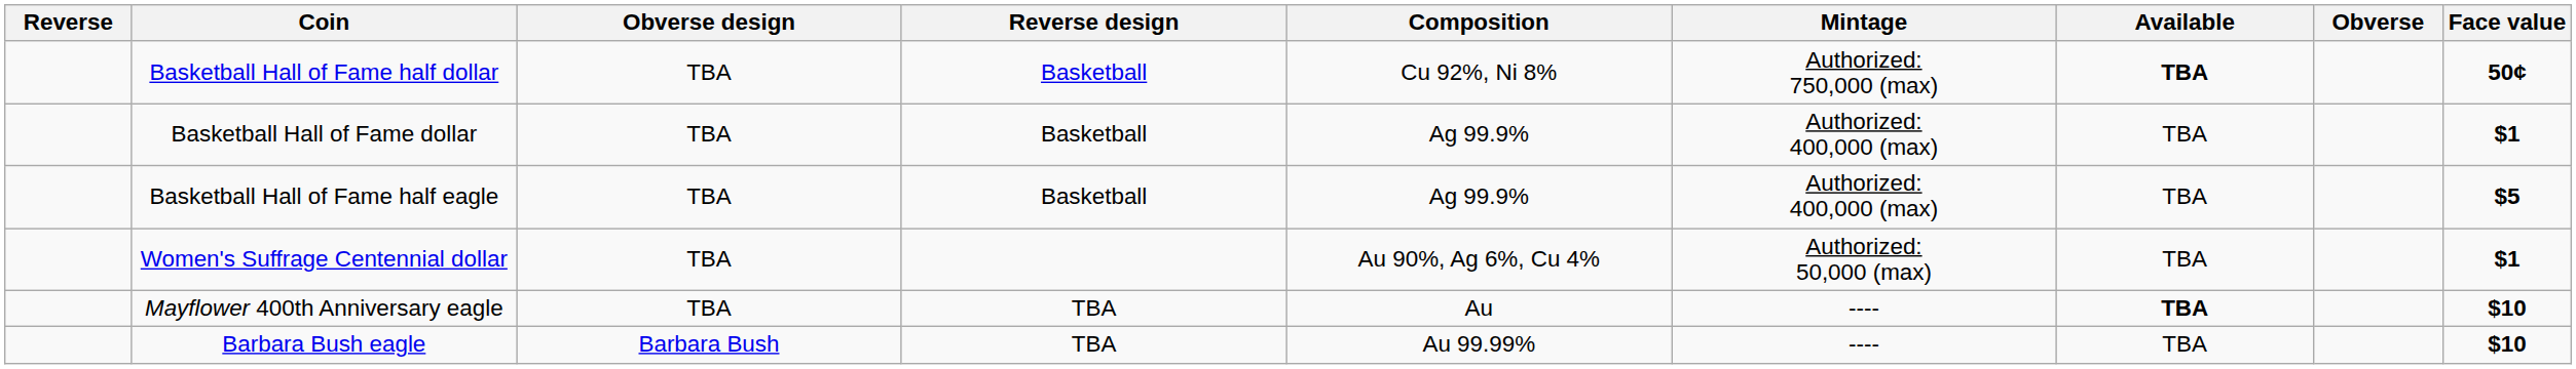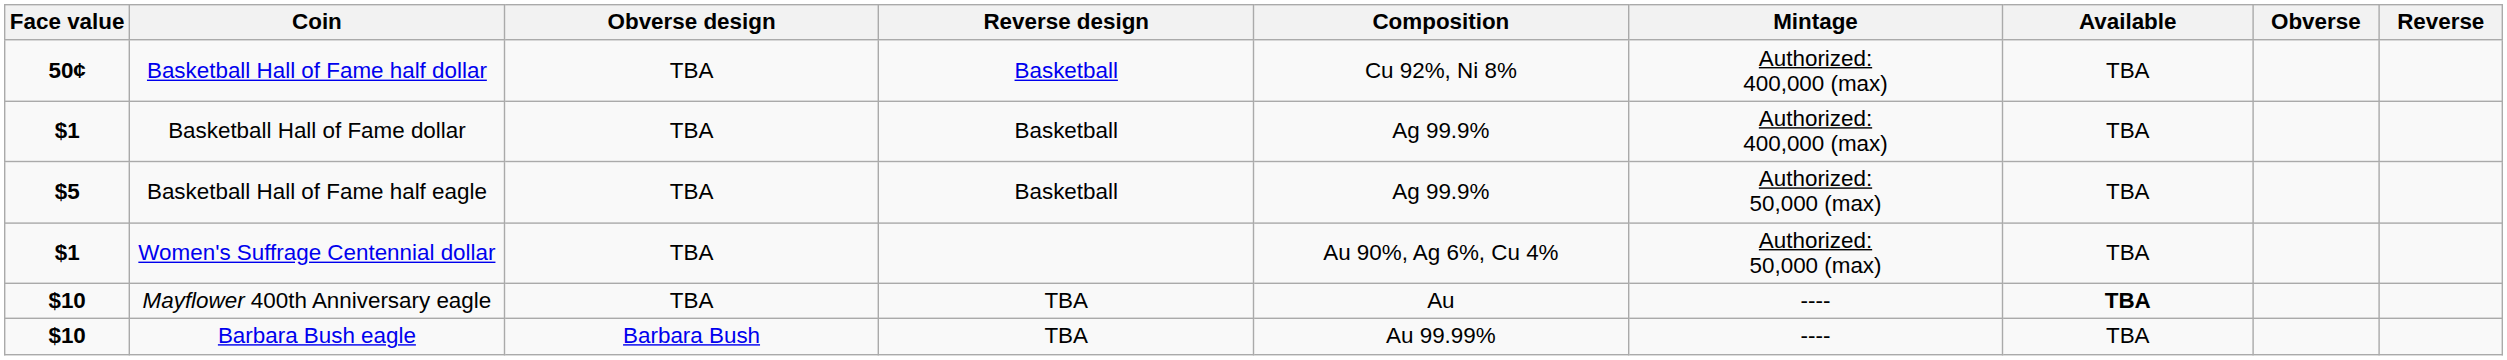 <table class="wikitable">
 <tr>
-<th>Reverse</th>
+<th width="5%">Face value</th>
 <th width="15%">Coin</th>
 <th width="15%">Obverse design</th>
 <th width="15%">Reverse design</th>
 <th width="15%">Composition</th>
 <th width="15%">Mintage</th>
 <th width="10%">Available</th>
 <th>Obverse</th>
-<th width="5%">Face value</th>
+<th>Reverse</th>
 </tr>
 <tr>
-<td align="center"></td>
+<td align="center"><strong>50¢</strong></td>
 <td align="center"><a href='#'>Basketball Hall of Fame half dollar</a></td>
 <td align="center">TBA</td>
 <td align="center"><a href='#'>Basketball</a></td>
 <td align="center">Cu 92%, Ni 8%</td>
-<td align="center"><u>Authorized:</u><br>750,000 (max)</td>
-<td align="center"><strong>TBA</strong></td>
+<td align="center"><u>Authorized:</u><br>400,000 (max)</td>
+<td align="center">TBA</td>
 <td align="center"></td>
-<td align="center"><strong>50¢</strong></td>
+<td align="center"></td>
 </tr>
 <tr>
-<td></td>
+<td align="center"><strong>$1</strong></td>
 <td align="center">Basketball Hall of Fame dollar</td>
 <td align="center">TBA</td>
 <td align="center">Basketball</td>
 <td align="center">Ag 99.9%</td>
 <td align="center"><u>Authorized:</u><br>400,000 (max)</td>
 <td align="center">TBA</td>
 <td></td>
-<td align="center"><strong>$1</strong></td>
+<td></td>
 </tr>
 <tr>
-<td></td>
+<td align="center"><strong>$5</strong></td>
 <td align="center">Basketball Hall of Fame half eagle</td>
 <td align="center">TBA</td>
 <td align="center">Basketball</td>
 <td align="center">Ag 99.9%</td>
-<td align="center"><u>Authorized:</u><br>400,000 (max)</td>
+<td align="center"><u>Authorized:</u><br>50,000 (max)</td>
 <td align="center">TBA</td>
 <td></td>
-<td align="center"><strong>$5</strong></td>
+<td></td>
 </tr>
 <tr>
-<td></td>
+<td align="center"><strong>$1</strong></td>
 <td align="center"><a href='#'>Women's Suffrage Centennial dollar</a></td>
 <td align="center">TBA</td>
 <td align="center"></td>
 <td align="center">Au 90%, Ag 6%, Cu 4%</td>
 <td align="center"><u>Authorized:</u><br>50,000 (max)</td>
 <td align="center">TBA</td>
 <td></td>
-<td align="center"><strong>$1</strong></td>
+<td></td>
 </tr>
 <tr>
-<td></td>
+<td align="center"><strong>$10</strong></td>
 <td align="center"><em>Mayflower</em> 400th Anniversary eagle</td>
 <td align="center">TBA</td>
 <td align="center">TBA</td>
 <td align="center">Au</td>
 <td align="center">----</td>
 <td align="center"><strong>TBA</strong></td>
 <td></td>
-<td align="center"><strong>$10</strong></td>
+<td></td>
 </tr>
 <tr>
-<td></td>
+<td align="center"><strong>$10</strong></td>
 <td align="center"><a href='#'>Barbara Bush eagle</a></td>
 <td align="center"><a href='#'>Barbara Bush</a></td>
 <td align="center">TBA</td>
 <td align="center">Au 99.99%</td>
 <td align="center">----</td>
 <td align="center">TBA</td>
 <td></td>
-<td align="center"><strong>$10</strong></td>
+<td></td>
 </tr>
 </table>
